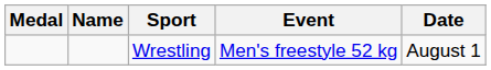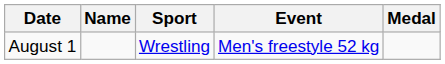 <table class="wikitable sortable" style="font-size:90%">
 <tr>
-<th>Medal</th>
+<th>Date</th>
 <th>Name</th>
 <th>Sport</th>
 <th>Event</th>
-<th>Date</th>
+<th>Medal</th>
 </tr>
 <tr>
-<td></td>
+<td>August 1</td>
 <td></td>
 <td><a href='#'>Wrestling</a></td>
 <td><a href='#'>Men's freestyle 52 kg</a></td>
-<td>August 1</td>
+<td></td>
 </tr>
 </table>
